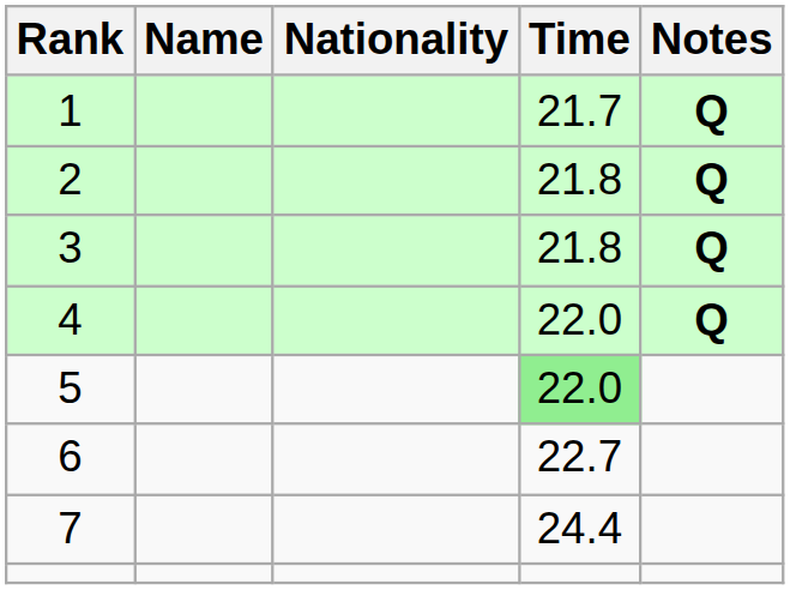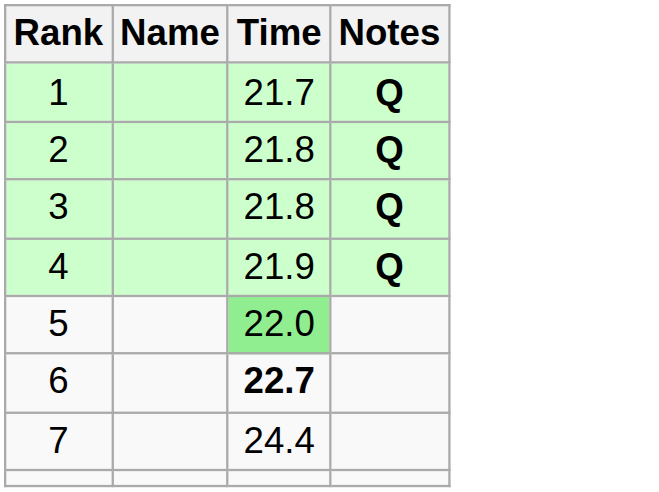 <table class="wikitable sortable" style="text-align:center">
 <tr>
 <th>Rank</th>
 <th>Name</th>
-<th>Nationality</th>
 <th>Time</th>
 <th>Notes</th>
 </tr>
 <tr bgcolor=ccffcc>
 <td>1</td>
-<td align=left></td>
 <td align=left></td>
 <td>21.7</td>
 <td><strong>Q</strong></td>
 </tr>
 <tr bgcolor=ccffcc>
 <td>2</td>
 <td align=left></td>
-<td align=left></td>
 <td>21.8</td>
 <td><strong>Q</strong></td>
 </tr>
 <tr bgcolor=ccffcc>
 <td>3</td>
-<td align=left></td>
 <td align=left></td>
 <td>21.8</td>
 <td><strong>Q</strong></td>
 </tr>
 <tr bgcolor=ccffcc>
 <td>4</td>
 <td align=left></td>
-<td align=left></td>
-<td>22.0</td>
+<td>21.9</td>
 <td><strong>Q</strong></td>
 </tr>
 <tr>
 <td>5</td>
-<td align=left></td>
 <td align=left></td>
 <td style="background: lightgreen;">22.0</td>
 <td></td>
 </tr>
 <tr>
 <td>6</td>
 <td align=left></td>
-<td align=left></td>
-<td>22.7</td>
+<td><strong>22.7</strong></td>
 <td></td>
 </tr>
 <tr>
 <td>7</td>
-<td align=left></td>
 <td align=left></td>
 <td>24.4</td>
 <td></td>
 </tr>
 <tr>
 <td></td>
 <td align=left></td>
-<td align=left></td>
 <td></td>
 <td></td>
 </tr>
 </table>
